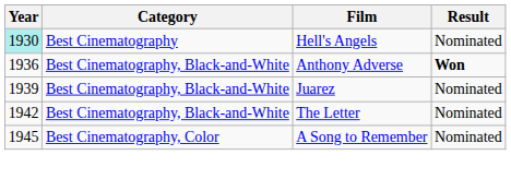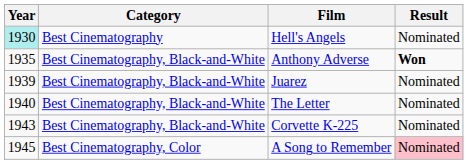 <table class="wikitable">
 <tr>
 <th>Year</th>
 <th>Category</th>
 <th>Film</th>
 <th>Result</th>
 </tr>
 <tr>
 <td style="background: paleturquoise;">1930</td>
 <td><a href='#'>Best Cinematography</a></td>
 <td><a href='#'>Hell's Angels</a></td>
 <td>Nominated</td>
 </tr>
 <tr>
-<td>1936</td>
+<td>1935</td>
 <td><a href='#'>Best Cinematography, Black-and-White</a></td>
 <td><a href='#'>Anthony Adverse</a></td>
 <td><strong>Won</strong></td>
 </tr>
 <tr>
 <td>1939</td>
 <td><a href='#'>Best Cinematography, Black-and-White</a></td>
 <td><a href='#'>Juarez</a></td>
 <td>Nominated</td>
 </tr>
 <tr>
-<td>1942</td>
+<td>1940</td>
 <td><a href='#'>Best Cinematography, Black-and-White</a></td>
 <td><a href='#'>The Letter</a></td>
+<td>Nominated</td>
+</tr>
+<tr>
+<td>1943</td>
+<td><a href='#'>Best Cinematography, Black-and-White</a></td>
+<td><a href='#'>Corvette K-225</a></td>
 <td>Nominated</td>
 </tr>
 <tr>
 <td>1945</td>
 <td><a href='#'>Best Cinematography, Color</a></td>
 <td><a href='#'>A Song to Remember</a></td>
-<td>Nominated</td>
+<td style="background: pink;">Nominated</td>
 </tr>
 </table>
